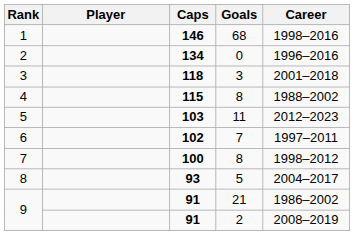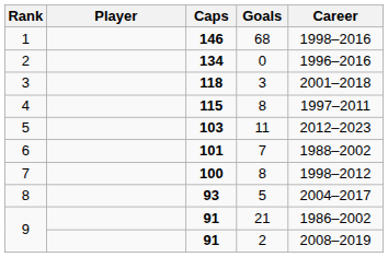 <table class="wikitable sortable" style="text-align:center;">
 <tr>
 <th style="width:30px;">Rank</th>
 <th style="width:150px;">Player</th>
 <th style="width:50px;">Caps</th>
 <th style="width:50px;">Goals</th>
 <th style="width:100px;">Career</th>
 </tr>
 <tr>
 <td>1</td>
 <td align="left"></td>
 <td><strong>146</strong></td>
 <td>68</td>
 <td>1998–2016</td>
 </tr>
 <tr>
 <td>2</td>
 <td align="left"></td>
 <td><strong>134</strong></td>
 <td>0</td>
 <td>1996–2016</td>
 </tr>
 <tr>
 <td>3</td>
 <td align="left"></td>
 <td><strong>118</strong></td>
 <td>3</td>
 <td>2001–2018</td>
 </tr>
 <tr>
 <td>4</td>
 <td align="left"></td>
 <td><strong>115</strong></td>
 <td>8</td>
-<td>1988–2002</td>
+<td>1997–2011</td>
 </tr>
 <tr>
 <td>5</td>
 <td align="left"></td>
 <td><strong>103</strong></td>
 <td>11</td>
 <td>2012–2023</td>
 </tr>
 <tr>
 <td>6</td>
 <td align="left"></td>
-<td><strong>102</strong></td>
+<td><strong>101</strong></td>
 <td>7</td>
-<td>1997–2011</td>
+<td>1988–2002</td>
 </tr>
 <tr>
 <td>7</td>
 <td align="left"></td>
 <td><strong>100</strong></td>
 <td>8</td>
 <td>1998–2012</td>
 </tr>
 <tr>
 <td>8</td>
 <td align="left"></td>
 <td><strong>93</strong></td>
 <td>5</td>
 <td>2004–2017</td>
 </tr>
 <tr>
 <td rowspan="2">9</td>
 <td align="left"></td>
 <td><strong>91</strong></td>
 <td>21</td>
 <td>1986–2002</td>
 </tr>
 <tr>
 <td align="left"></td>
 <td><strong>91</strong></td>
 <td>2</td>
 <td>2008–2019</td>
 </tr>
 </table>
